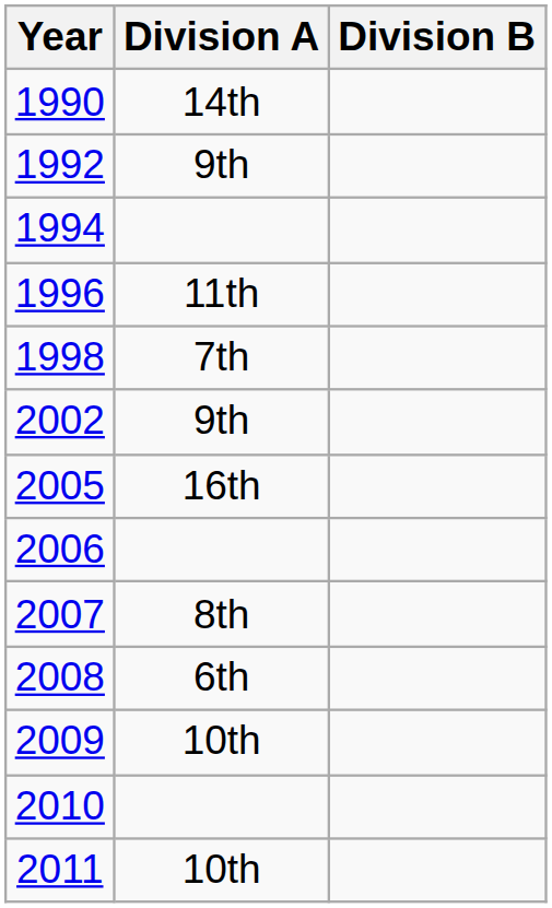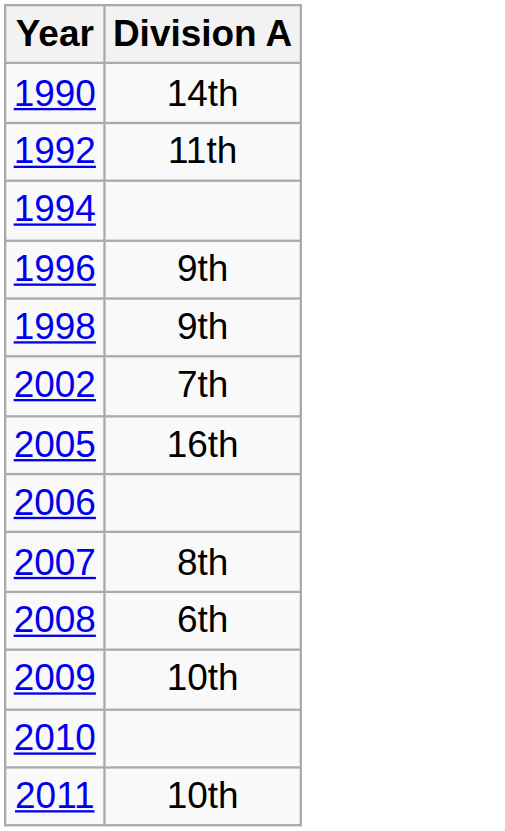 <table class="wikitable" style="text-align:center">
 <tr>
 <th>Year</th>
 <th>Division A</th>
-<th>Division B</th>
 </tr>
 <tr>
 <td><a href='#'>1990</a></td>
 <td>14th</td>
-<td></td>
 </tr>
 <tr>
 <td><a href='#'>1992</a></td>
-<td>9th</td>
-<td></td>
+<td>11th</td>
 </tr>
 <tr>
 <td><a href='#'>1994</a></td>
 <td></td>
-<td></td>
 </tr>
 <tr>
 <td><a href='#'>1996</a></td>
-<td>11th</td>
-<td></td>
+<td>9th</td>
 </tr>
 <tr>
 <td><a href='#'>1998</a></td>
-<td>7th</td>
-<td></td>
+<td>9th</td>
 </tr>
 <tr>
 <td><a href='#'>2002</a></td>
-<td>9th</td>
-<td></td>
+<td>7th</td>
 </tr>
 <tr>
 <td><a href='#'>2005</a></td>
 <td>16th</td>
-<td></td>
 </tr>
 <tr>
 <td><a href='#'>2006</a></td>
-<td></td>
 <td></td>
 </tr>
 <tr>
 <td><a href='#'>2007</a></td>
 <td>8th</td>
-<td></td>
 </tr>
 <tr>
 <td><a href='#'>2008</a></td>
 <td>6th</td>
-<td></td>
 </tr>
 <tr>
 <td><a href='#'>2009</a></td>
 <td>10th</td>
-<td></td>
 </tr>
 <tr>
 <td><a href='#'>2010</a></td>
-<td></td>
 <td></td>
 </tr>
 <tr>
 <td><a href='#'>2011</a></td>
 <td>10th</td>
-<td></td>
 </tr>
 </table>
